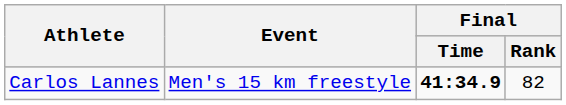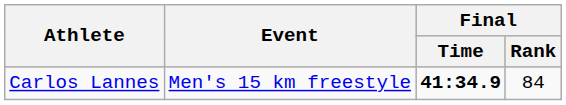 <table class="wikitable">
 <tr>
 <th rowspan="2">Athlete</th>
 <th rowspan="2">Event</th>
 <th colspan="2">Final</th>
 </tr>
 <tr>
 <th>Time</th>
 <th>Rank</th>
 </tr>
 <tr>
 <td><a href='#'>Carlos Lannes</a></td>
 <td><a href='#'>Men's 15 km freestyle</a></td>
 <td align="center"><strong>41:34.9</strong></td>
-<td align="center">82</td>
+<td align="center">84</td>
 </tr>
 </table>
